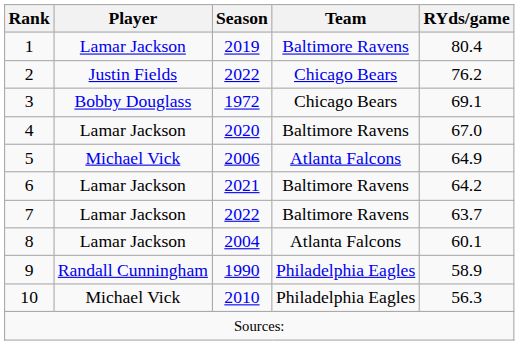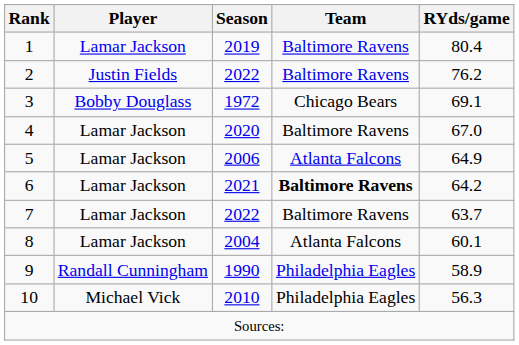 <table class="wikitable sortable" style="text-align:center;">
 <tr style="white-space: nowrap;">
 <th>Rank</th>
 <th>Player</th>
 <th>Season</th>
 <th>Team</th>
 <th>RYds/game</th>
 </tr>
 <tr>
 <td>1</td>
 <td><a href='#'>Lamar Jackson</a></td>
 <td><a href='#'>2019</a></td>
 <td><a href='#'>Baltimore Ravens</a></td>
 <td>80.4</td>
 </tr>
 <tr>
 <td>2</td>
 <td><a href='#'>Justin Fields</a></td>
 <td><a href='#'>2022</a></td>
-<td><a href='#'>Chicago Bears</a></td>
+<td><a href='#'>Baltimore Ravens</a></td>
 <td>76.2</td>
 </tr>
 <tr>
 <td>3</td>
 <td><a href='#'>Bobby Douglass</a></td>
 <td><a href='#'>1972</a></td>
 <td>Chicago Bears</td>
 <td>69.1</td>
 </tr>
 <tr>
 <td>4</td>
 <td>Lamar Jackson</td>
 <td><a href='#'>2020</a></td>
 <td>Baltimore Ravens</td>
 <td>67.0</td>
 </tr>
 <tr>
 <td>5</td>
-<td><a href='#'>Michael Vick</a></td>
+<td>Lamar Jackson</td>
 <td><a href='#'>2006</a></td>
 <td><a href='#'>Atlanta Falcons</a></td>
 <td>64.9</td>
 </tr>
 <tr>
 <td>6</td>
 <td>Lamar Jackson</td>
 <td><a href='#'>2021</a></td>
-<td>Baltimore Ravens</td>
+<td><strong>Baltimore Ravens</strong></td>
 <td>64.2</td>
 </tr>
 <tr>
 <td>7</td>
 <td>Lamar Jackson</td>
 <td><a href='#'>2022</a></td>
 <td>Baltimore Ravens</td>
 <td>63.7</td>
 </tr>
 <tr>
 <td>8</td>
 <td>Lamar Jackson</td>
 <td><a href='#'>2004</a></td>
 <td>Atlanta Falcons</td>
 <td>60.1</td>
 </tr>
 <tr>
 <td>9</td>
 <td><a href='#'>Randall Cunningham</a></td>
 <td><a href='#'>1990</a></td>
 <td><a href='#'>Philadelphia Eagles</a></td>
 <td>58.9</td>
 </tr>
 <tr>
 <td>10</td>
 <td>Michael Vick</td>
 <td><a href='#'>2010</a></td>
 <td>Philadelphia Eagles</td>
 <td>56.3</td>
 </tr>
 <tr class="sortbottom">
 <td colspan="5"><small>Sources:</small></td>
 </tr>
 </table>
